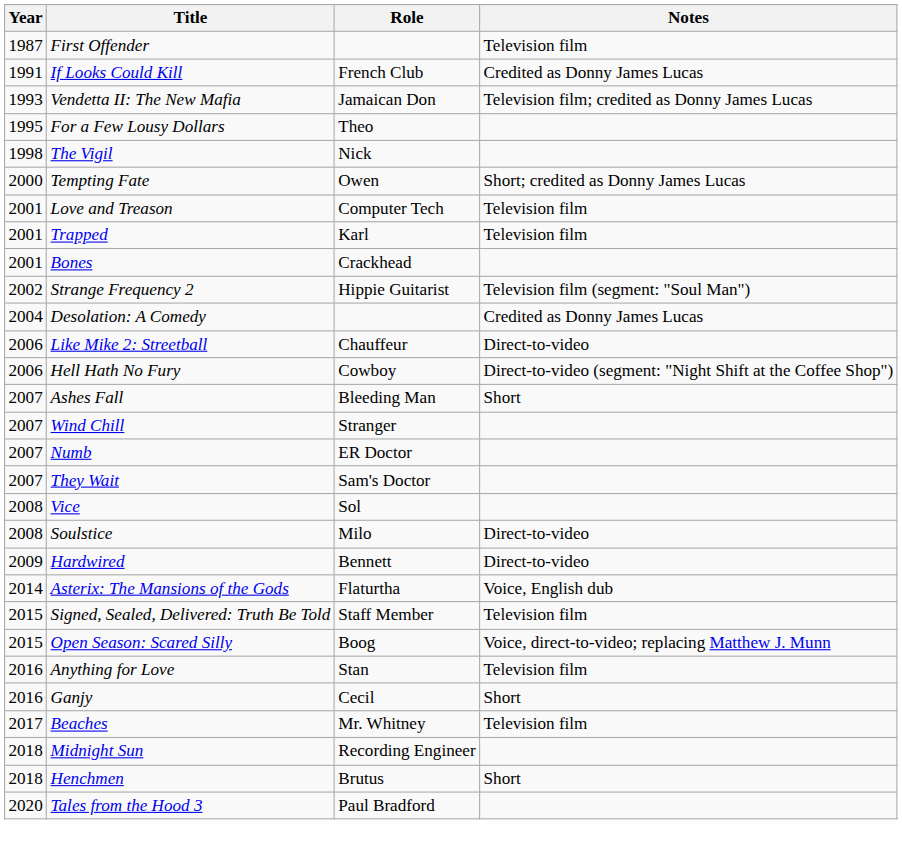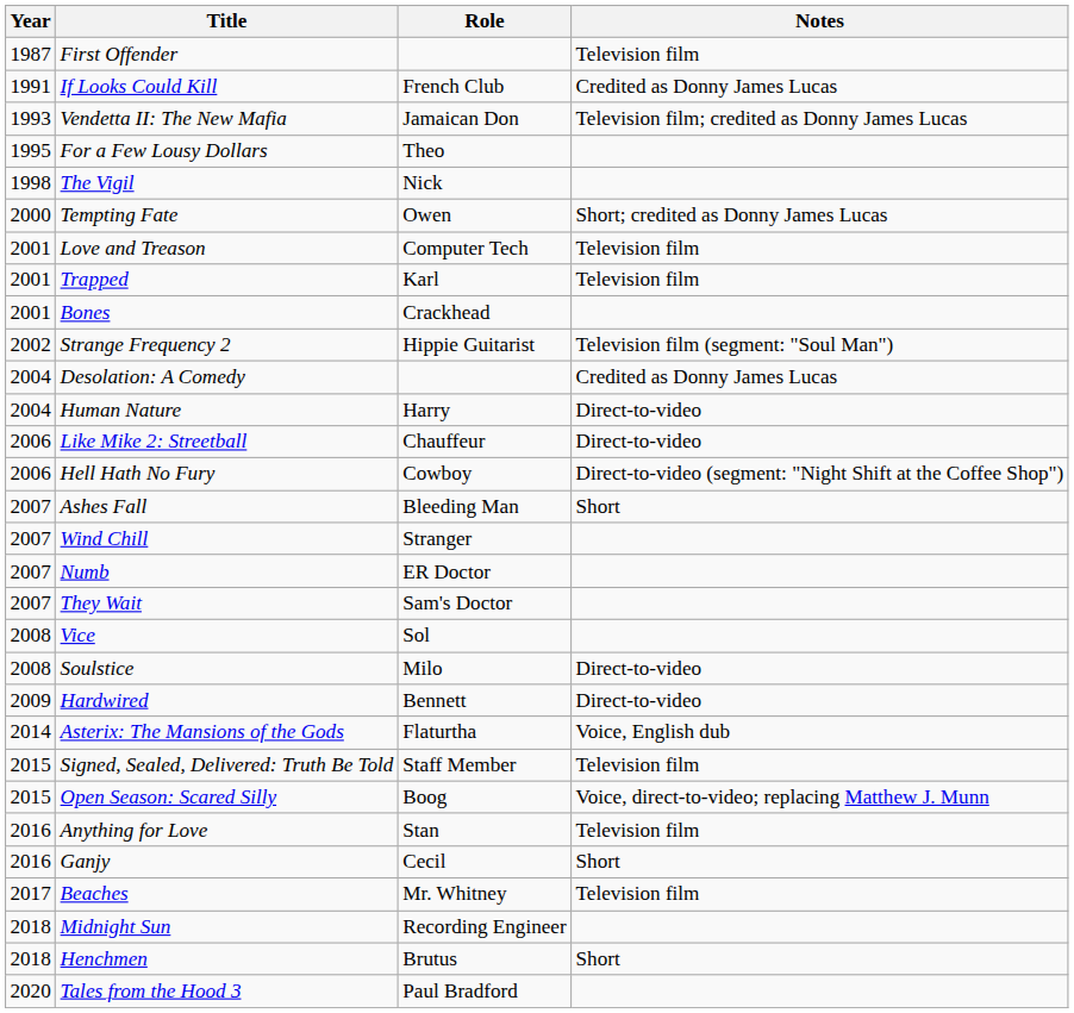 <table class="wikitable sortable">
 <tr>
 <th>Year</th>
 <th>Title</th>
 <th>Role</th>
 <th class="unsortable">Notes</th>
 </tr>
 <tr>
 <td>1987</td>
 <td><em>First Offender</em></td>
 <td></td>
 <td>Television film</td>
 </tr>
 <tr>
 <td>1991</td>
 <td><em><a href='#'>If Looks Could Kill</a></em></td>
 <td>French Club</td>
 <td>Credited as Donny James Lucas</td>
 </tr>
 <tr>
 <td>1993</td>
 <td><em>Vendetta II: The New Mafia</em></td>
 <td>Jamaican Don</td>
 <td>Television film; credited as Donny James Lucas</td>
 </tr>
 <tr>
 <td>1995</td>
 <td><em>For a Few Lousy Dollars</em></td>
 <td>Theo</td>
 <td></td>
 </tr>
 <tr>
 <td>1998</td>
 <td data-sort-value="Vigil, The"><em><a href='#'>The Vigil</a></em></td>
 <td>Nick</td>
 <td></td>
 </tr>
 <tr>
 <td>2000</td>
 <td><em>Tempting Fate</em></td>
 <td>Owen</td>
 <td>Short; credited as Donny James Lucas</td>
 </tr>
 <tr>
 <td>2001</td>
 <td><em>Love and Treason</em></td>
 <td>Computer Tech</td>
 <td>Television film</td>
 </tr>
 <tr>
 <td>2001</td>
 <td><em><a href='#'>Trapped</a></em></td>
 <td>Karl</td>
 <td>Television film</td>
 </tr>
 <tr>
 <td>2001</td>
 <td><em><a href='#'>Bones</a></em></td>
 <td>Crackhead</td>
 <td></td>
 </tr>
 <tr>
 <td>2002</td>
 <td><em>Strange Frequency 2</em></td>
 <td>Hippie Guitarist</td>
 <td>Television film (segment: "Soul Man")</td>
 </tr>
 <tr>
 <td>2004</td>
 <td><em>Desolation: A Comedy</em></td>
 <td></td>
 <td>Credited as Donny James Lucas</td>
+</tr>
+<tr>
+<td>2004</td>
+<td><em>Human Nature</em></td>
+<td>Harry</td>
+<td>Direct-to-video</td>
 </tr>
 <tr>
 <td>2006</td>
 <td><em><a href='#'>Like Mike 2: Streetball</a></em></td>
 <td>Chauffeur</td>
 <td>Direct-to-video</td>
 </tr>
 <tr>
 <td>2006</td>
 <td><em>Hell Hath No Fury</em></td>
 <td>Cowboy</td>
 <td>Direct-to-video (segment: "Night Shift at the Coffee Shop")</td>
 </tr>
 <tr>
 <td>2007</td>
 <td><em>Ashes Fall</em></td>
 <td>Bleeding Man</td>
 <td>Short</td>
 </tr>
 <tr>
 <td>2007</td>
 <td><em><a href='#'>Wind Chill</a></em></td>
 <td>Stranger</td>
 <td></td>
 </tr>
 <tr>
 <td>2007</td>
 <td><em><a href='#'>Numb</a></em></td>
 <td>ER Doctor</td>
 <td></td>
 </tr>
 <tr>
 <td>2007</td>
 <td><em><a href='#'>They Wait</a></em></td>
 <td>Sam's Doctor</td>
 <td></td>
 </tr>
 <tr>
 <td>2008</td>
 <td><em><a href='#'>Vice</a></em></td>
 <td>Sol</td>
 <td></td>
 </tr>
 <tr>
 <td>2008</td>
 <td><em>Soulstice</em></td>
 <td>Milo</td>
 <td>Direct-to-video</td>
 </tr>
 <tr>
 <td>2009</td>
 <td><em><a href='#'>Hardwired</a></em></td>
 <td>Bennett</td>
 <td>Direct-to-video</td>
 </tr>
 <tr>
 <td>2014</td>
 <td><em><a href='#'>Asterix: The Mansions of the Gods</a></em></td>
 <td>Flaturtha</td>
 <td>Voice, English dub</td>
 </tr>
 <tr>
 <td>2015</td>
 <td><em>Signed, Sealed, Delivered: Truth Be Told</em></td>
 <td>Staff Member</td>
 <td>Television film</td>
 </tr>
 <tr>
 <td>2015</td>
 <td><em><a href='#'>Open Season: Scared Silly</a></em></td>
 <td>Boog</td>
 <td>Voice, direct-to-video; replacing <a href='#'>Matthew J. Munn</a></td>
 </tr>
 <tr>
 <td>2016</td>
 <td><em>Anything for Love</em></td>
 <td>Stan</td>
 <td>Television film</td>
 </tr>
 <tr>
 <td>2016</td>
 <td><em>Ganjy</em></td>
 <td>Cecil</td>
 <td>Short</td>
 </tr>
 <tr>
 <td>2017</td>
 <td><em><a href='#'>Beaches</a></em></td>
 <td>Mr. Whitney</td>
 <td>Television film</td>
 </tr>
 <tr>
 <td>2018</td>
 <td><em><a href='#'>Midnight Sun</a></em></td>
 <td>Recording Engineer</td>
 <td></td>
 </tr>
 <tr>
 <td>2018</td>
 <td><em><a href='#'>Henchmen</a></em></td>
 <td>Brutus</td>
 <td>Short</td>
 </tr>
 <tr>
 <td>2020</td>
 <td><em><a href='#'>Tales from the Hood 3</a></em></td>
 <td>Paul Bradford</td>
 <td></td>
 </tr>
 </table>
